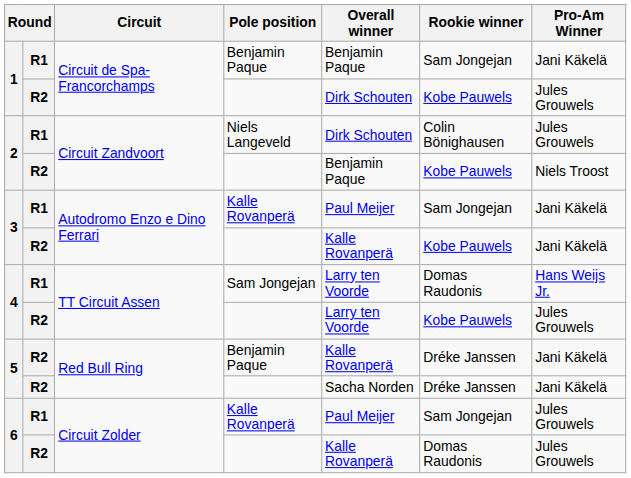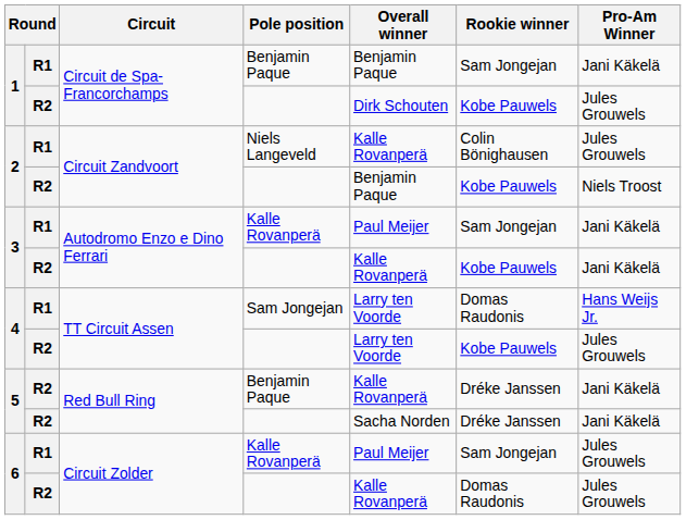 <table class="wikitable" style="font-size:85%;">
 <tr>
 <th colspan="2">Round</th>
 <th>Circuit</th>
 <th>Pole position</th>
 <th>Overall winner</th>
 <th>Rookie winner</th>
 <th>Pro-Am Winner</th>
 </tr>
 <tr>
 <th rowspan="2">1</th>
 <th>R1</th>
 <td rowspan="2"> <a href='#'>Circuit de Spa-Francorchamps</a></td>
 <td> Benjamin Paque</td>
 <td> Benjamin Paque</td>
 <td> Sam Jongejan</td>
 <td> Jani Käkelä</td>
 </tr>
 <tr>
 <th>R2</th>
 <td></td>
 <td> <a href='#'>Dirk Schouten</a></td>
 <td> <a href='#'>Kobe Pauwels</a></td>
 <td> Jules Grouwels</td>
 </tr>
 <tr>
 <th rowspan="2">2</th>
 <th>R1</th>
 <td rowspan="2"> <a href='#'>Circuit Zandvoort</a></td>
 <td> Niels Langeveld</td>
-<td> <a href='#'>Dirk Schouten</a></td>
+<td> <a href='#'>Kalle Rovanperä</a></td>
 <td> Colin Bönighausen</td>
 <td> Jules Grouwels</td>
 </tr>
 <tr>
 <th>R2</th>
 <td></td>
 <td> Benjamin Paque</td>
 <td> <a href='#'>Kobe Pauwels</a></td>
 <td> Niels Troost</td>
 </tr>
 <tr>
 <th rowspan="2">3</th>
 <th>R1</th>
 <td rowspan="2"> <a href='#'>Autodromo Enzo e Dino Ferrari</a></td>
 <td> <a href='#'>Kalle Rovanperä</a></td>
 <td> <a href='#'>Paul Meijer</a></td>
 <td> Sam Jongejan</td>
 <td> Jani Käkelä</td>
 </tr>
 <tr>
 <th>R2</th>
 <td></td>
 <td> <a href='#'>Kalle Rovanperä</a></td>
 <td> <a href='#'>Kobe Pauwels</a></td>
 <td> Jani Käkelä</td>
 </tr>
 <tr>
 <th rowspan="2">4</th>
 <th>R1</th>
 <td rowspan="2"> <a href='#'>TT Circuit Assen</a></td>
 <td> Sam Jongejan</td>
 <td> <a href='#'>Larry ten Voorde</a></td>
 <td> Domas Raudonis</td>
 <td> <a href='#'>Hans Weijs Jr.</a></td>
 </tr>
 <tr>
 <th>R2</th>
 <td></td>
 <td> <a href='#'>Larry ten Voorde</a></td>
 <td> <a href='#'>Kobe Pauwels</a></td>
 <td> Jules Grouwels</td>
 </tr>
 <tr>
 <th rowspan="2">5</th>
 <th>R2</th>
 <td rowspan="2"> <a href='#'>Red Bull Ring</a></td>
 <td> Benjamin Paque</td>
 <td> <a href='#'>Kalle Rovanperä</a></td>
 <td> Dréke Janssen</td>
 <td> Jani Käkelä</td>
 </tr>
 <tr>
 <th>R2</th>
 <td></td>
 <td> Sacha Norden</td>
 <td> Dréke Janssen</td>
 <td> Jani Käkelä</td>
 </tr>
 <tr>
 <th rowspan="2">6</th>
 <th>R1</th>
 <td rowspan="2"> <a href='#'>Circuit Zolder</a></td>
 <td> <a href='#'>Kalle Rovanperä</a></td>
 <td> <a href='#'>Paul Meijer</a></td>
 <td> Sam Jongejan</td>
 <td> Jules Grouwels</td>
 </tr>
 <tr>
 <th>R2</th>
 <td></td>
 <td> <a href='#'>Kalle Rovanperä</a></td>
 <td> Domas Raudonis</td>
 <td> Jules Grouwels</td>
 </tr>
 </table>
